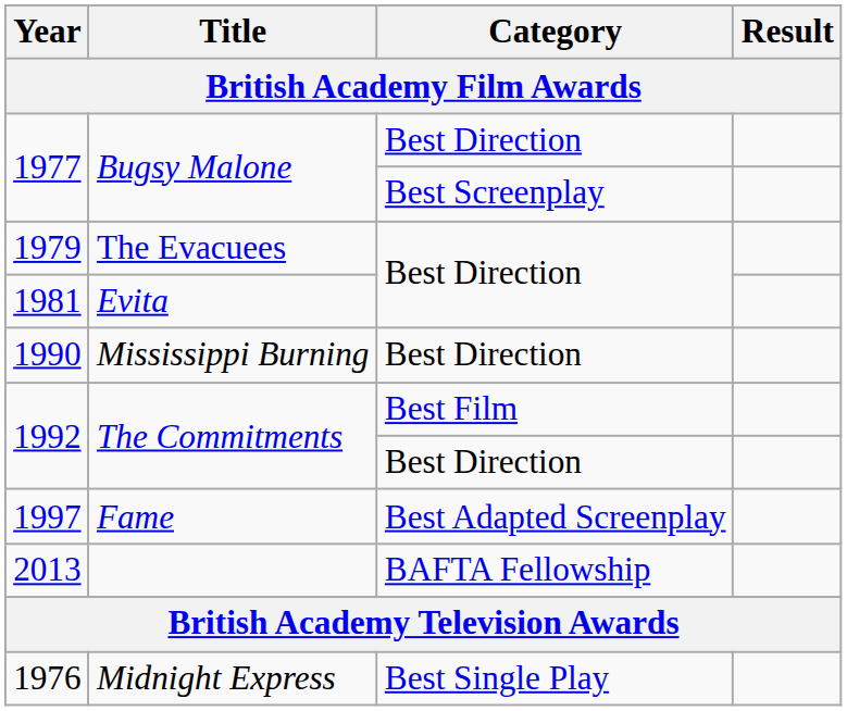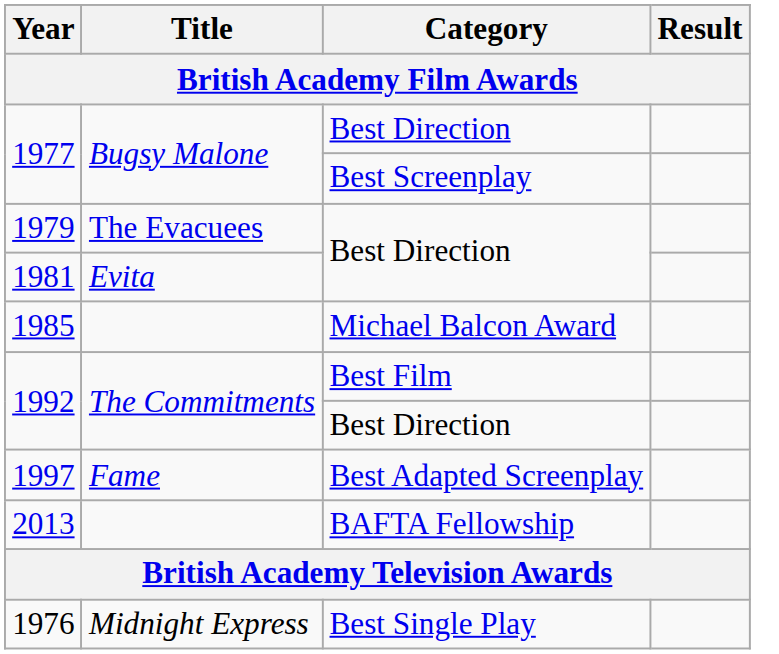 <table class="wikitable">
 <tr>
 <th>Year</th>
 <th>Title</th>
 <th>Category</th>
 <th>Result</th>
 </tr>
 <tr>
 <th colspan="4"><a href='#'>British Academy Film Awards</a></th>
 </tr>
 <tr>
 <td rowspan="2"><a href='#'>1977</a></td>
 <td rowspan="2"><em><a href='#'>Bugsy Malone</a></em></td>
 <td><a href='#'>Best Direction</a></td>
 <td></td>
 </tr>
 <tr>
 <td><a href='#'>Best Screenplay</a></td>
 <td></td>
 </tr>
 <tr>
 <td><a href='#'>1979</a></td>
 <td></em><a href='#'>The Evacuees</a><em></td>
 <td rowspan="2">Best Direction</td>
 <td></td>
 </tr>
 <tr>
 <td><a href='#'>1981</a></td>
 <td><em><a href='#'>Evita</a></td>
 <td></td>
 </tr>
 <tr>
-<td><a href='#'>1990</a></td>
-<td><em>Mississippi Burning</em></td>
-<td>Best Direction</td>
+<td><a href='#'>1985</a></td>
+<td></td>
+<td><a href='#'>Michael Balcon Award</a></td>
 <td></td>
 </tr>
 <tr>
 <td rowspan="2"><a href='#'>1992</a></td>
 <td rowspan="2"><em><a href='#'>The Commitments</a></em></td>
 <td><a href='#'>Best Film</a></td>
 <td></td>
 </tr>
 <tr>
 <td>Best Direction</td>
 <td></td>
 </tr>
 <tr>
 <td><a href='#'>1997</a></td>
 <td><em><a href='#'>Fame</a></em></td>
 <td><a href='#'>Best Adapted Screenplay</a></td>
 <td></td>
 </tr>
 <tr>
 <td><a href='#'>2013</a></td>
 <td></td>
 <td><a href='#'>BAFTA Fellowship</a></td>
 <td></td>
 </tr>
 <tr>
 <th colspan="4"><a href='#'>British Academy Television Awards</a></th>
 </tr>
 <tr>
 <td>1976</td>
 <td><em>Midnight Express</em></td>
 <td><a href='#'>Best Single Play</a></td>
 <td></td>
 </tr>
 </table>
